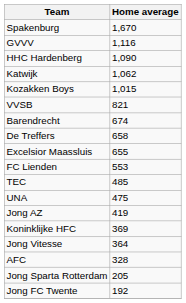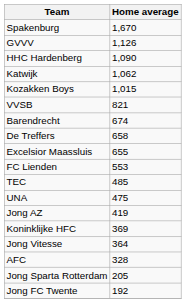 <table class="wikitable">
 <tr>
 <th>Team</th>
 <th>Home average</th>
 </tr>
 <tr>
 <td>Spakenburg</td>
 <td>1,670</td>
 </tr>
 <tr>
 <td>GVVV</td>
-<td>1,116</td>
+<td>1,126</td>
 </tr>
 <tr>
 <td>HHC Hardenberg</td>
 <td>1,090</td>
 </tr>
 <tr>
 <td>Katwijk</td>
 <td>1,062</td>
 </tr>
 <tr>
 <td>Kozakken Boys</td>
 <td>1,015</td>
 </tr>
 <tr>
 <td>VVSB</td>
 <td>821</td>
 </tr>
 <tr>
 <td>Barendrecht</td>
 <td>674</td>
 </tr>
 <tr>
 <td>De Treffers</td>
 <td>658</td>
 </tr>
 <tr>
 <td>Excelsior Maassluis</td>
 <td>655</td>
 </tr>
 <tr>
 <td>FC Lienden</td>
 <td>553</td>
 </tr>
 <tr>
 <td>TEC</td>
 <td>485</td>
 </tr>
 <tr>
 <td>UNA</td>
 <td>475</td>
 </tr>
 <tr>
 <td>Jong AZ</td>
 <td>419</td>
 </tr>
 <tr>
 <td>Koninklijke HFC</td>
 <td>369</td>
 </tr>
 <tr>
 <td>Jong Vitesse</td>
 <td>364</td>
 </tr>
 <tr>
 <td>AFC</td>
 <td>328</td>
 </tr>
 <tr>
 <td>Jong Sparta Rotterdam</td>
 <td>205</td>
 </tr>
 <tr>
 <td>Jong FC Twente</td>
 <td>192</td>
 </tr>
 <tr>
 </tr>
 </table>
